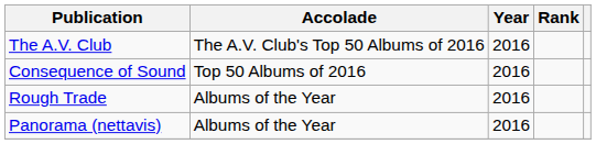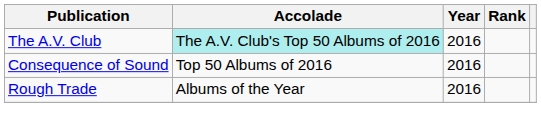 <table class="sortable wikitable">
 <tr>
 <th>Publication</th>
 <th>Accolade</th>
 <th>Year</th>
 <th>Rank</th>
 <th class="unsortable"></th>
 </tr>
 <tr>
 <td><a href='#'>The A.V. Club</a></td>
-<td>The A.V. Club's Top 50 Albums of 2016</td>
+<td style="background: paleturquoise;">The A.V. Club's Top 50 Albums of 2016</td>
 <td>2016</td>
 <td></td>
 <td></td>
 </tr>
 <tr>
 <td><a href='#'>Consequence of Sound</a></td>
 <td>Top 50 Albums of 2016</td>
 <td>2016</td>
 <td></td>
 <td></td>
 </tr>
 <tr>
 <td><a href='#'>Rough Trade</a></td>
 <td>Albums of the Year</td>
 <td>2016</td>
 <td></td>
 <td></td>
 </tr>
 <tr>
-<td><a href='#'>Panorama (nettavis)</a></td>
-<td>Albums of the Year</td>
-<td>2016</td>
-<td></td>
-<td></td>
-</tr>
-<tr>
 </tr>
 </table>
